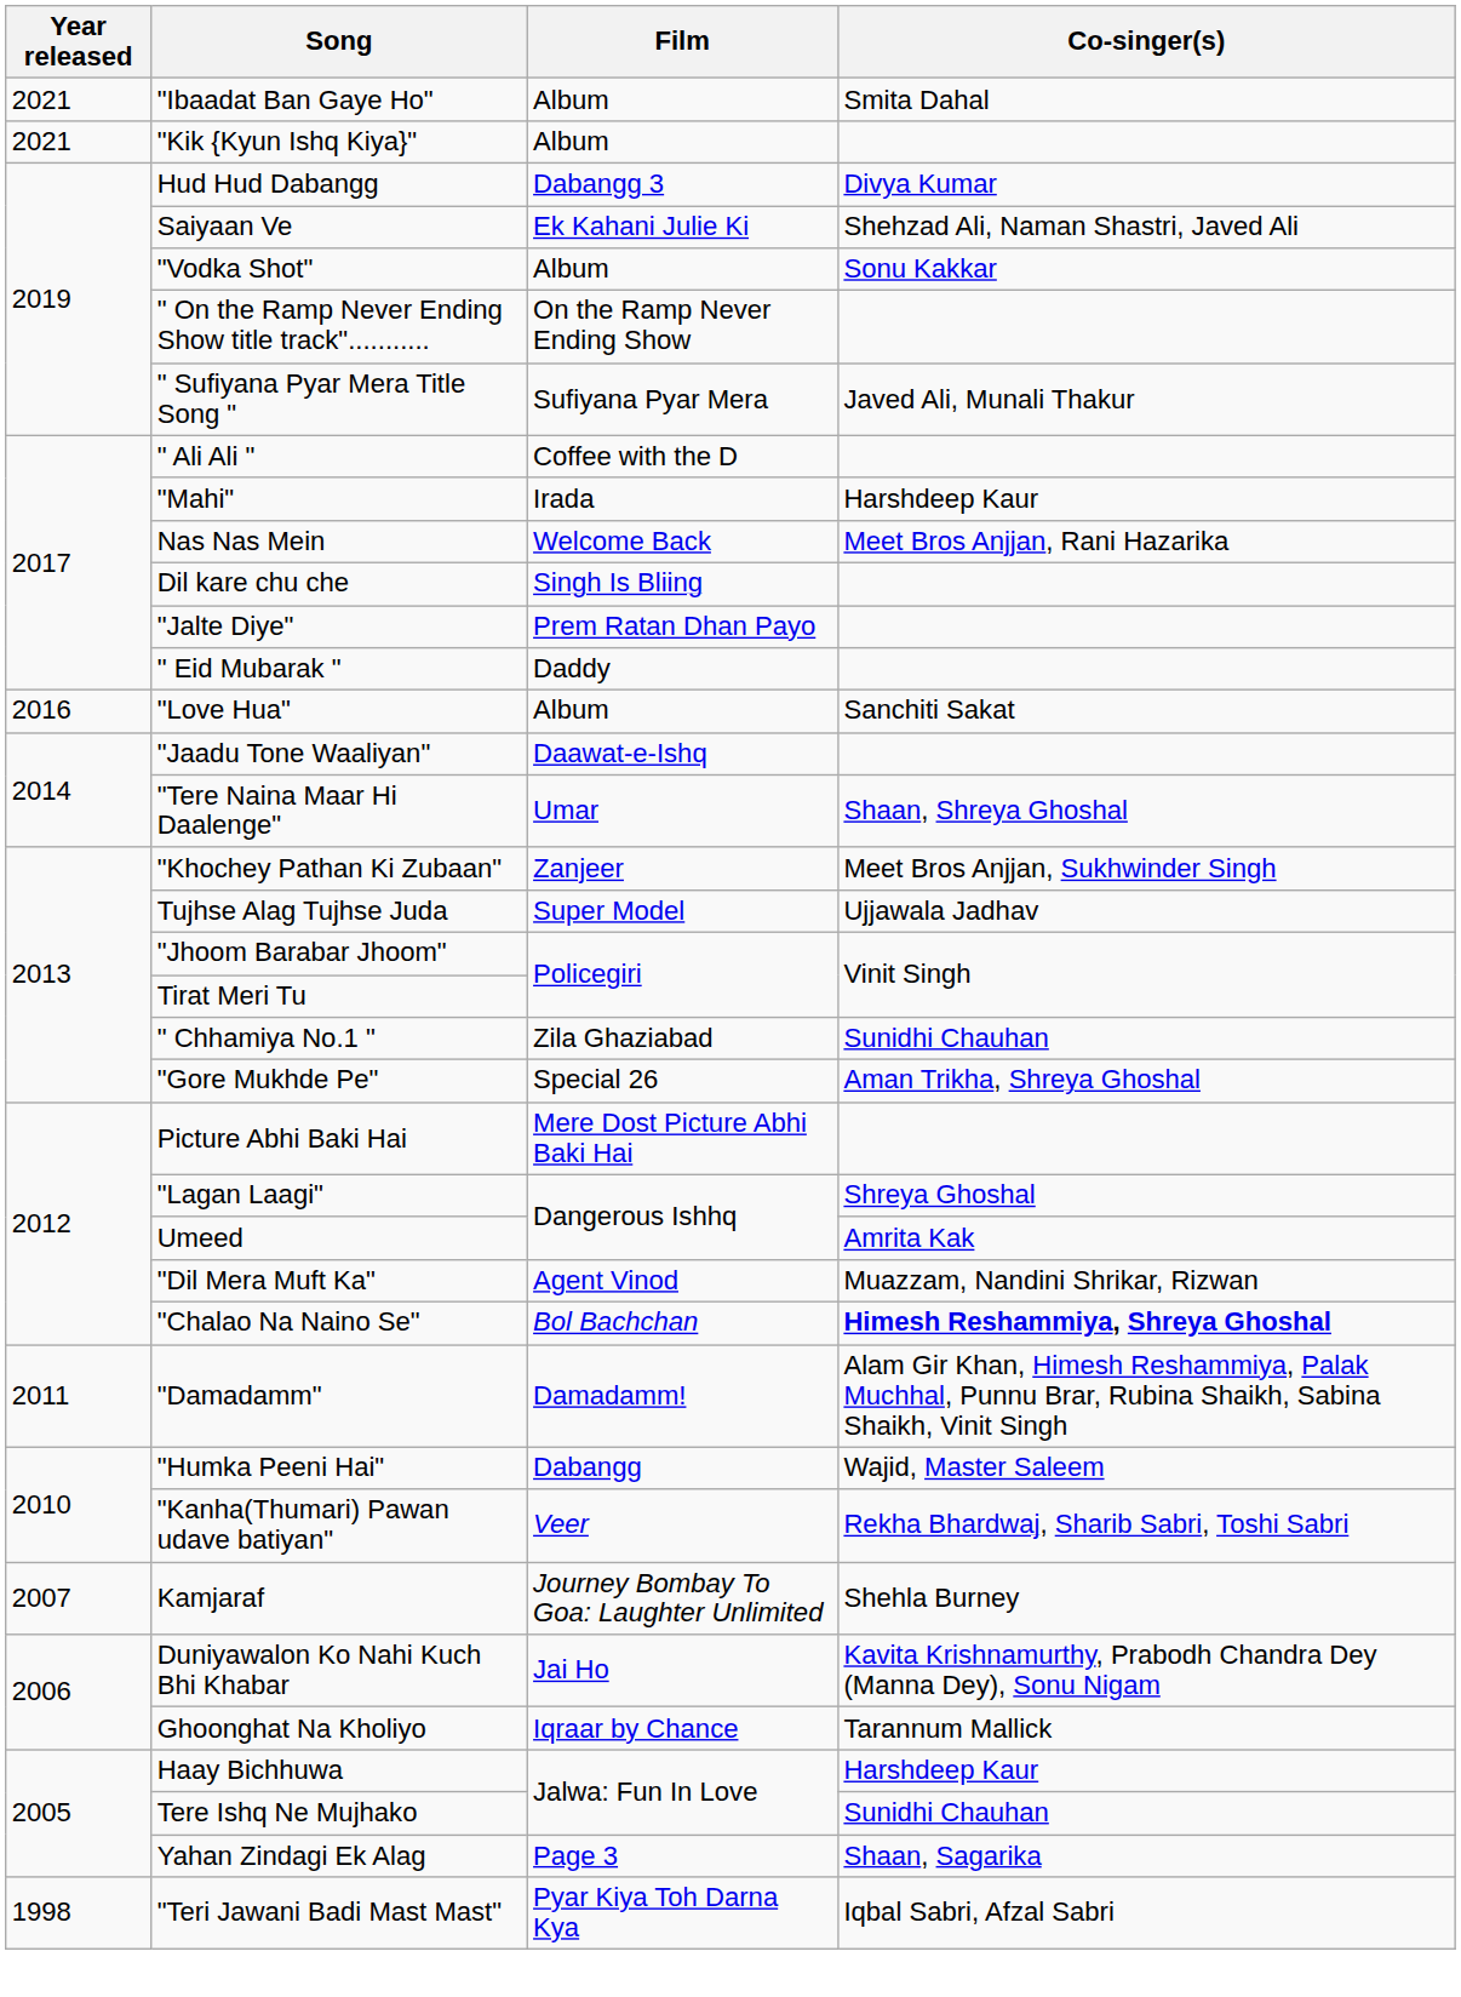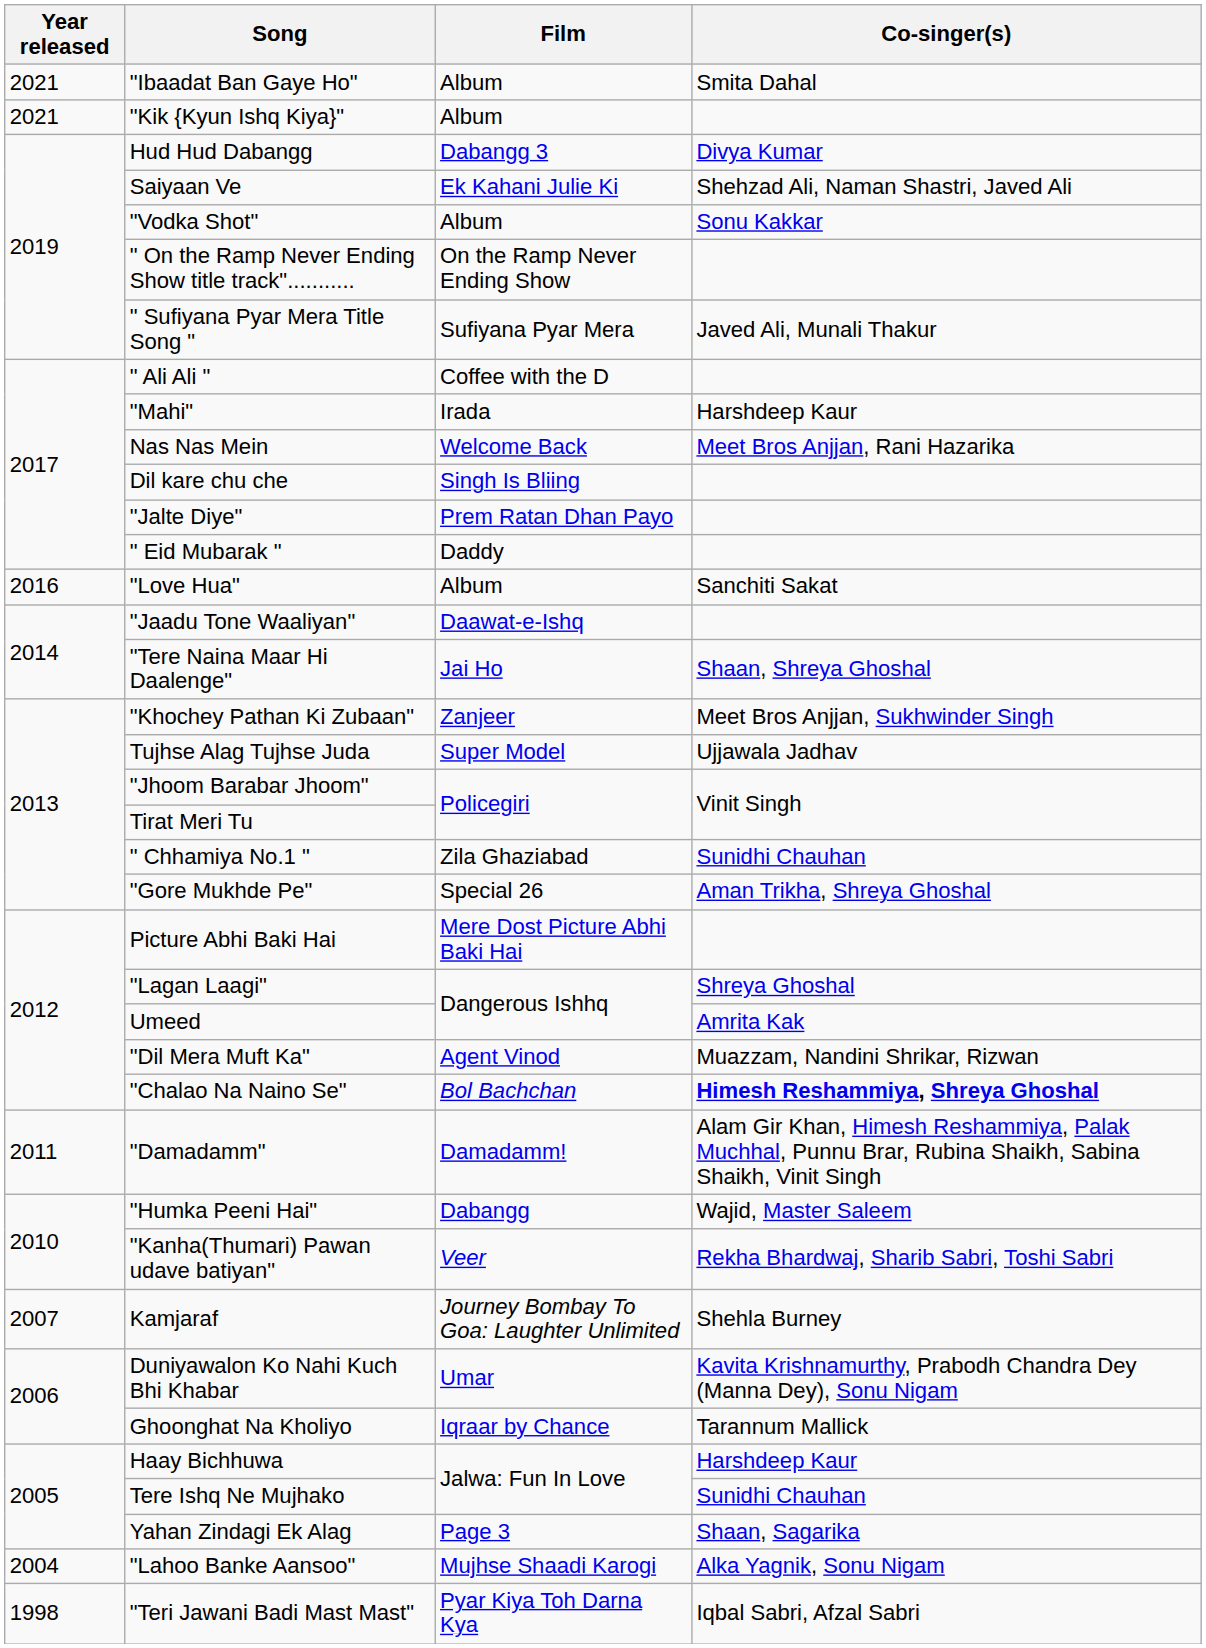 <table class="wikitable sortable">
 <tr>
 <th>Year released</th>
 <th>Song</th>
 <th>Film</th>
 <th>Co-singer(s)</th>
 </tr>
 <tr>
 <td rowspan="1">2021</td>
 <td>"Ibaadat Ban Gaye Ho"</td>
 <td>Album</td>
 <td>Smita Dahal</td>
 </tr>
 <tr>
 <td rowspan="1">2021</td>
 <td>"Kik {Kyun Ishq Kiya}"</td>
 <td>Album</td>
 <td></td>
 </tr>
 <tr>
 <td rowspan="5">2019</td>
 <td>Hud Hud Dabangg</td>
 <td><a href='#'>Dabangg 3</a></td>
 <td><a href='#'>Divya Kumar</a></td>
 </tr>
 <tr>
 <td>Saiyaan Ve</td>
 <td><a href='#'>Ek Kahani Julie Ki</a></td>
 <td>Shehzad Ali, Naman Shastri, Javed Ali</td>
 </tr>
 <tr>
 <td>"Vodka Shot"</td>
 <td>Album</td>
 <td><a href='#'>Sonu Kakkar</a></td>
 </tr>
 <tr>
 <td>" On the Ramp Never Ending Show title track"...........</td>
 <td>On the Ramp Never Ending Show</td>
 <td></td>
 </tr>
 <tr>
 <td>" Sufiyana Pyar Mera Title Song "</td>
 <td>Sufiyana Pyar Mera</td>
 <td>Javed Ali, Munali Thakur</td>
 </tr>
 <tr>
 <td rowspan="6">2017</td>
 <td>" Ali Ali "</td>
 <td>Coffee with the D</td>
 <td></td>
 </tr>
 <tr>
 <td>"Mahi"</td>
 <td>Irada</td>
 <td>Harshdeep Kaur</td>
 </tr>
 <tr>
 <td>Nas Nas Mein</td>
 <td><a href='#'>Welcome Back</a></td>
 <td><a href='#'>Meet Bros Anjjan</a>, Rani Hazarika</td>
 </tr>
 <tr>
 <td>Dil kare chu che</td>
 <td><a href='#'>Singh Is Bliing</a></td>
 <td></td>
 </tr>
 <tr>
 <td>"Jalte Diye"</td>
 <td><a href='#'>Prem Ratan Dhan Payo</a></td>
 <td></td>
 </tr>
 <tr>
 <td>" Eid Mubarak "</td>
 <td>Daddy</td>
 <td></td>
 </tr>
 <tr>
 <td>2016</td>
 <td>"Love Hua"</td>
 <td>Album</td>
 <td>Sanchiti Sakat</td>
 </tr>
 <tr>
 <td rowspan="2">2014</td>
 <td>"Jaadu Tone Waaliyan"</td>
 <td><a href='#'>Daawat-e-Ishq</a></td>
 <td></td>
 </tr>
 <tr>
 <td>"Tere Naina Maar Hi Daalenge"</td>
-<td><a href='#'>Umar</a></td>
+<td><a href='#'>Jai Ho</a></td>
 <td><a href='#'>Shaan</a>, <a href='#'>Shreya Ghoshal</a></td>
 </tr>
 <tr>
 <td rowspan="6">2013</td>
 <td>"Khochey Pathan Ki Zubaan"</td>
 <td><a href='#'>Zanjeer</a></td>
 <td>Meet Bros Anjjan, <a href='#'>Sukhwinder Singh</a></td>
 </tr>
 <tr>
 <td>Tujhse Alag Tujhse Juda</td>
 <td><a href='#'>Super Model</a></td>
 <td>Ujjawala Jadhav</td>
 </tr>
 <tr>
 <td>"Jhoom Barabar Jhoom"</td>
 <td rowspan="2"><a href='#'>Policegiri</a></td>
 <td rowspan="2">Vinit Singh</td>
 </tr>
 <tr rowspan="1">
 <td>Tirat Meri Tu</td>
 </tr>
 <tr>
 <td>" Chhamiya No.1 "</td>
 <td>Zila Ghaziabad</td>
 <td><a href='#'>Sunidhi Chauhan</a></td>
 </tr>
 <tr>
 <td>"Gore Mukhde Pe"</td>
 <td>Special 26</td>
 <td><a href='#'>Aman Trikha</a>, <a href='#'>Shreya Ghoshal</a></td>
 </tr>
 <tr>
 <td rowspan="5">2012</td>
 <td>Picture Abhi Baki Hai</td>
 <td><a href='#'>Mere Dost Picture Abhi Baki Hai</a></td>
 <td></td>
 </tr>
 <tr>
 <td>"Lagan Laagi"</td>
 <td rowspan="2">Dangerous Ishhq</td>
 <td><a href='#'>Shreya Ghoshal</a></td>
 </tr>
 <tr>
 <td>Umeed</td>
 <td><a href='#'>Amrita Kak</a></td>
 </tr>
 <tr>
 <td>"Dil Mera Muft Ka"</td>
 <td><a href='#'>Agent Vinod</a></td>
 <td>Muazzam, Nandini Shrikar, Rizwan</td>
 </tr>
 <tr>
 <td>"Chalao Na Naino Se"</td>
 <td><em><a href='#'>Bol Bachchan</a></em></td>
 <td><strong><a href='#'>Himesh Reshammiya</a>, <a href='#'>Shreya Ghoshal</a></strong></td>
 </tr>
 <tr>
 <td>2011</td>
 <td>"Damadamm"</td>
 <td><a href='#'>Damadamm!</a></td>
 <td>Alam Gir Khan, <a href='#'>Himesh Reshammiya</a>, <a href='#'>Palak Muchhal</a>, Punnu Brar, Rubina Shaikh, Sabina Shaikh, Vinit Singh</td>
 </tr>
 <tr>
 <td rowspan="2">2010</td>
 <td>"Humka Peeni Hai"</td>
 <td><a href='#'>Dabangg</a></td>
 <td>Wajid, <a href='#'>Master Saleem</a></td>
 </tr>
 <tr>
 <td>"Kanha(Thumari) Pawan udave batiyan"</td>
 <td><em> <a href='#'>Veer</a>	</em></td>
 <td><a href='#'>Rekha Bhardwaj</a>, <a href='#'>Sharib Sabri</a>, <a href='#'>Toshi Sabri</a></td>
 </tr>
 <tr>
 <td rowspan="1">2007</td>
 <td>Kamjaraf</td>
 <td><em> Journey Bombay To Goa: Laughter Unlimited</em></td>
 <td>Shehla Burney</td>
 </tr>
 <tr>
 <td rowspan="2">2006</td>
 <td>Duniyawalon Ko Nahi Kuch Bhi Khabar</td>
-<td><a href='#'>Jai Ho</a></td>
+<td><a href='#'>Umar</a></td>
 <td><a href='#'>Kavita Krishnamurthy</a>, Prabodh Chandra Dey (Manna Dey), <a href='#'>Sonu Nigam</a></td>
 </tr>
 <tr>
 <td>Ghoonghat Na Kholiyo</td>
 <td><a href='#'>Iqraar by Chance</a></td>
 <td>Tarannum Mallick</td>
 </tr>
 <tr>
 <td rowspan="3">2005</td>
 <td>Haay Bichhuwa</td>
 <td rowspan="2">Jalwa: Fun In Love</td>
 <td><a href='#'>Harshdeep Kaur</a></td>
 </tr>
 <tr>
 <td>Tere Ishq Ne Mujhako</td>
 <td><a href='#'>Sunidhi Chauhan</a></td>
 </tr>
 <tr>
 <td>Yahan Zindagi Ek Alag</td>
 <td><a href='#'>Page 3</a></td>
 <td><a href='#'>Shaan</a>, <a href='#'>Sagarika</a></td>
 </tr>
+<tr>
+<td rowspan="1">2004</td>
+<td>"Lahoo Banke Aansoo"</td>
+<td><a href='#'>Mujhse Shaadi Karogi</a></td>
+<td><a href='#'>Alka Yagnik</a>, <a href='#'>Sonu Nigam</a></td>
+</tr>
 <tr rowspan=>
 <td rowspan="1">1998</td>
 <td>"Teri Jawani Badi Mast Mast"</td>
 <td><a href='#'>Pyar Kiya Toh Darna Kya</a></td>
 <td>Iqbal Sabri, Afzal Sabri</td>
 </tr>
 </table>
